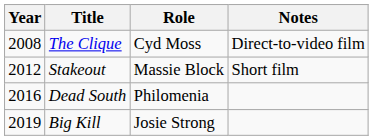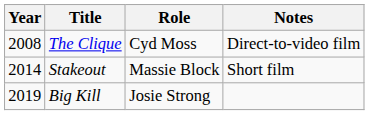 <table class = "wikitable sortable">
 <tr>
 <th>Year</th>
 <th>Title</th>
 <th>Role</th>
 <th class="unsortable">Notes</th>
 </tr>
 <tr>
 <td>2008</td>
 <td><em><a href='#'>The Clique</a></em></td>
 <td>Cyd Moss</td>
 <td>Direct-to-video film</td>
 </tr>
 <tr>
-<td>2012</td>
+<td>2014</td>
 <td><em>Stakeout</em></td>
 <td>Massie Block</td>
 <td>Short film</td>
-</tr>
-<tr>
-<td>2016</td>
-<td><em>Dead South</em></td>
-<td>Philomenia</td>
-<td></td>
 </tr>
 <tr>
 <td>2019</td>
 <td><em>Big Kill</em></td>
 <td>Josie Strong</td>
 <td></td>
 </tr>
 </table>
